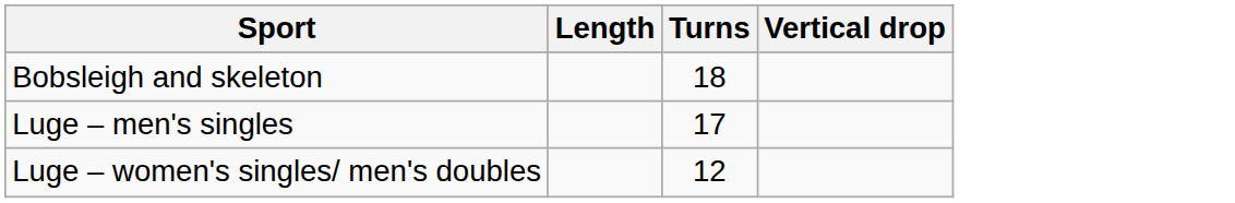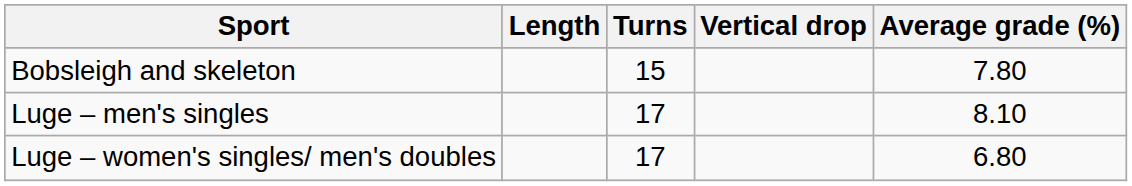 <table class="wikitable">
 <tr>
 <th>Sport</th>
 <th>Length</th>
 <th>Turns</th>
 <th>Vertical drop</th>
+<th>Average grade (%)</th>
 </tr>
 <tr>
 <td>Bobsleigh and skeleton</td>
 <td align=right></td>
-<td align=center>18</td>
+<td align=center>15</td>
 <td align=right></td>
+<td align=center>7.80</td>
 </tr>
 <tr>
 <td>Luge – men's singles</td>
 <td align=right></td>
 <td align=center>17</td>
 <td align=right></td>
+<td align=center>8.10</td>
 </tr>
 <tr>
 <td>Luge – women's singles/ men's doubles</td>
 <td align=right></td>
-<td align=center>12</td>
+<td align=center>17</td>
 <td align=right></td>
+<td align=center>6.80</td>
 </tr>
 </table>
